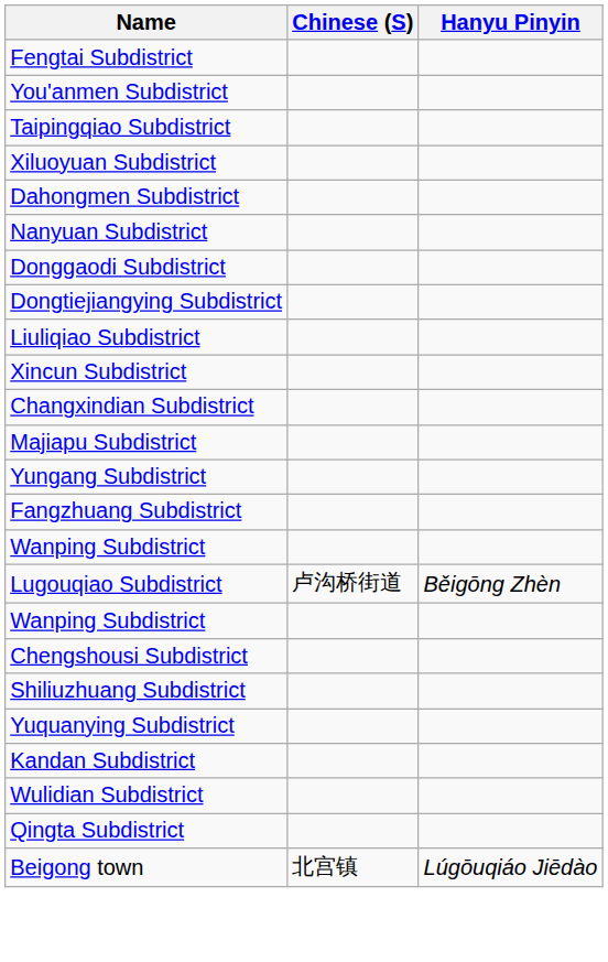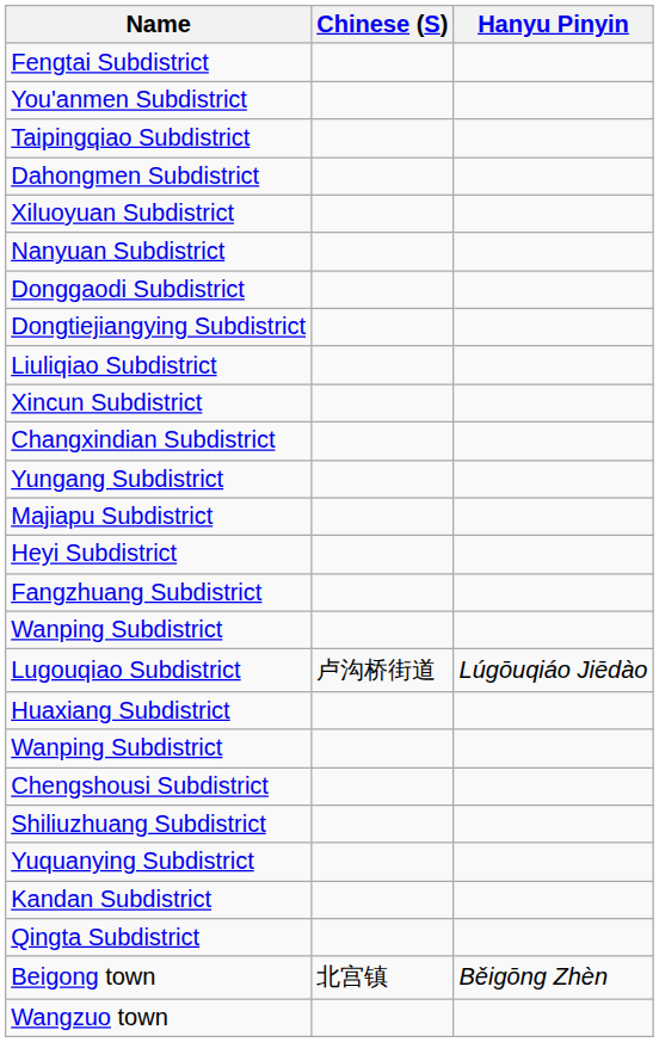 <table class="wikitable">
 <tr>
 <th>Name</th>
 <th><a href='#'>Chinese</a> (<a href='#'>S</a>)</th>
 <th><a href='#'>Hanyu Pinyin</a></th>
 </tr>
 <tr>
 <td><a href='#'>Fengtai Subdistrict</a></td>
 <td></td>
 <td></td>
 </tr>
 <tr>
 <td><a href='#'>You'anmen Subdistrict</a></td>
 <td></td>
 <td></td>
 </tr>
 <tr>
 <td><a href='#'>Taipingqiao Subdistrict</a></td>
 <td></td>
 <td></td>
 </tr>
 <tr>
-<td><a href='#'>Xiluoyuan Subdistrict</a></td>
+<td><a href='#'>Dahongmen Subdistrict</a></td>
 <td></td>
 <td></td>
 </tr>
 <tr>
-<td><a href='#'>Dahongmen Subdistrict</a></td>
+<td><a href='#'>Xiluoyuan Subdistrict</a></td>
 <td></td>
 <td></td>
 </tr>
 <tr>
 <td><a href='#'>Nanyuan Subdistrict</a></td>
 <td></td>
 <td></td>
 </tr>
 <tr>
 <td><a href='#'>Donggaodi Subdistrict</a></td>
 <td></td>
 <td></td>
 </tr>
 <tr>
 <td><a href='#'>Dongtiejiangying Subdistrict</a></td>
 <td></td>
 <td></td>
 </tr>
 <tr>
 <td><a href='#'>Liuliqiao Subdistrict</a></td>
 <td></td>
 <td></td>
 </tr>
 <tr>
 <td><a href='#'>Xincun Subdistrict</a></td>
 <td></td>
 <td></td>
 </tr>
 <tr>
 <td><a href='#'>Changxindian Subdistrict</a></td>
 <td></td>
 <td></td>
 </tr>
 <tr>
+<td><a href='#'>Yungang Subdistrict</a></td>
+<td></td>
+<td></td>
+</tr>
+<tr>
 <td><a href='#'>Majiapu Subdistrict</a></td>
 <td></td>
 <td></td>
 </tr>
 <tr>
-<td><a href='#'>Yungang Subdistrict</a></td>
+<td><a href='#'>Heyi Subdistrict</a></td>
 <td></td>
 <td></td>
 </tr>
 <tr>
 <td><a href='#'>Fangzhuang Subdistrict</a></td>
 <td></td>
 <td><em></em></td>
 </tr>
 <tr>
 <td><a href='#'>Wanping Subdistrict</a></td>
 <td></td>
 <td><em></em></td>
 </tr>
 <tr>
 <td><a href='#'>Lugouqiao Subdistrict</a></td>
 <td>卢沟桥街道</td>
-<td><em>Běigōng Zhèn</em></td>
+<td><em>Lúgōuqiáo Jiēdào</em></td>
+</tr>
+<tr>
+<td><a href='#'>Huaxiang Subdistrict</a></td>
+<td></td>
+<td><em></em></td>
 </tr>
 <tr>
 <td><a href='#'>Wanping Subdistrict</a></td>
 <td></td>
 <td><em></em></td>
 </tr>
 <tr>
 <td><a href='#'>Chengshousi Subdistrict</a></td>
 <td></td>
 <td><em></em></td>
 </tr>
 <tr>
 <td><a href='#'>Shiliuzhuang Subdistrict</a></td>
 <td></td>
 <td><em></em></td>
 </tr>
 <tr>
 <td><a href='#'>Yuquanying Subdistrict</a></td>
 <td></td>
 <td><em></em></td>
 </tr>
 <tr>
 <td><a href='#'>Kandan Subdistrict</a></td>
 <td></td>
 <td><em></em></td>
 </tr>
 <tr>
-<td><a href='#'>Wulidian Subdistrict</a></td>
-<td></td>
-<td><em></em></td>
-</tr>
-<tr>
 <td><a href='#'>Qingta Subdistrict</a></td>
 <td></td>
 <td><em></em></td>
 </tr>
 <tr>
 <td><a href='#'>Beigong</a> town</td>
 <td>北宫镇</td>
-<td><em>Lúgōuqiáo Jiēdào</em></td>
+<td><em>Běigōng Zhèn</em></td>
+</tr>
+<tr>
+<td><a href='#'>Wangzuo</a> town</td>
+<td></td>
+<td><em></em></td>
 </tr>
 </table>
